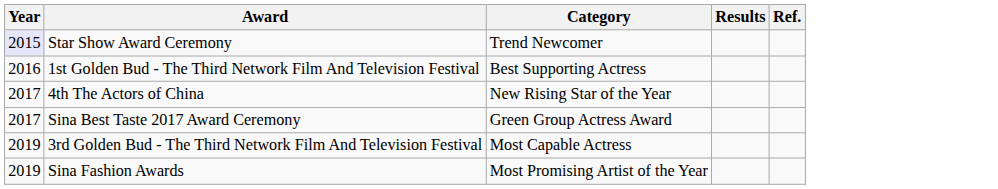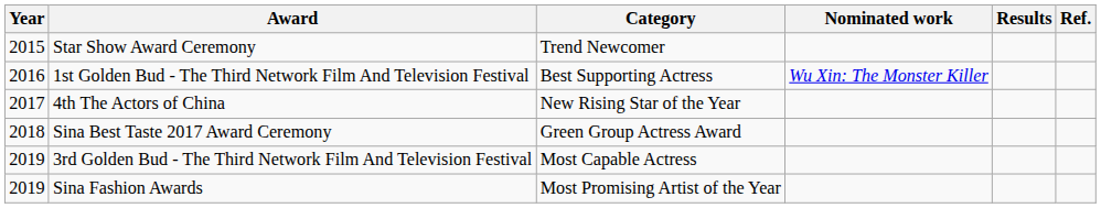 <table class="wikitable sortable">
 <tr>
 <th>Year</th>
 <th>Award</th>
 <th>Category</th>
+<th>Nominated work</th>
 <th>Results</th>
 <th>Ref.</th>
 </tr>
 <tr>
-<td style="background: lavender;">2015</td>
+<td>2015</td>
 <td>Star Show Award Ceremony</td>
 <td>Trend Newcomer</td>
+<td></td>
 <td></td>
 <td></td>
 </tr>
 <tr>
 <td>2016</td>
 <td>1st Golden Bud - The Third Network Film And Television Festival</td>
 <td>Best Supporting Actress</td>
+<td><em><a href='#'>Wu Xin: The Monster Killer</a></em></td>
 <td></td>
 <td></td>
 </tr>
 <tr>
 <td>2017</td>
 <td>4th The Actors of China</td>
 <td>New Rising Star of the Year</td>
 <td></td>
 <td></td>
+<td></td>
 </tr>
 <tr>
-<td>2017</td>
+<td>2018</td>
 <td>Sina Best Taste 2017 Award Ceremony</td>
 <td>Green Group Actress Award</td>
+<td></td>
 <td></td>
 <td></td>
 </tr>
 <tr>
 <td>2019</td>
 <td>3rd Golden Bud - The Third Network Film And Television Festival</td>
 <td>Most Capable Actress</td>
 <td></td>
 <td></td>
+<td></td>
 </tr>
 <tr>
 <td>2019</td>
 <td>Sina Fashion Awards</td>
 <td>Most Promising Artist of the Year</td>
 <td></td>
 <td></td>
+<td></td>
 </tr>
 </table>
